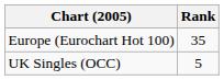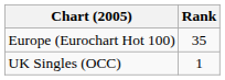 <table class="wikitable plainrowheaders">
 <tr>
 <th>Chart (2005)</th>
 <th>Rank</th>
 </tr>
 <tr>
 <td>Europe (Eurochart Hot 100)</td>
 <td style="text-align:center;">35</td>
 </tr>
 <tr>
 <td>UK Singles (OCC)</td>
-<td style="text-align:center;">5</td>
+<td style="text-align:center;">1</td>
 </tr>
 </table>
